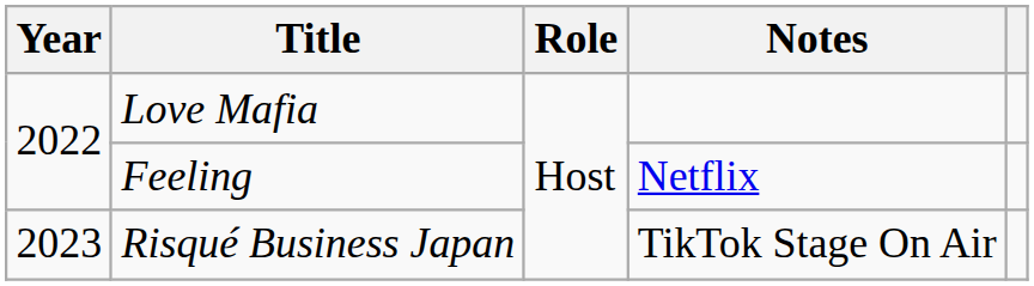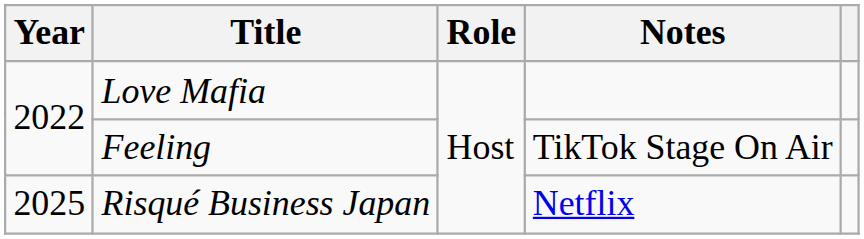 <table class="wikitable  plainrowheaders">
 <tr>
 <th scope="col">Year</th>
 <th scope="col">Title</th>
 <th scope="col">Role</th>
 <th>Notes</th>
 <th scope="col" class="unsortable"></th>
 </tr>
 <tr>
 <td rowspan=2>2022</td>
 <td><em>Love Mafia</em></td>
 <td rowspan="3">Host</td>
 <td></td>
 <td></td>
 </tr>
 <tr>
 <td><em>Feeling</em></td>
+<td>TikTok Stage On Air</td>
+<td></td>
+</tr>
+<tr>
+<td>2025</td>
+<td><em>Risqué Business Japan</em></td>
 <td><a href='#'>Netflix</a></td>
 <td></td>
 </tr>
-<tr>
-<td>2023</td>
-<td><em>Risqué Business Japan</em></td>
-<td>TikTok Stage On Air</td>
-<td></td>
-</tr>
 </table>
